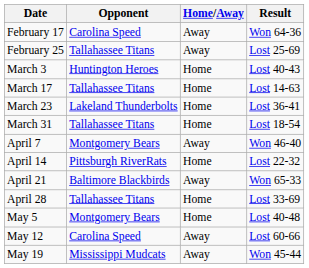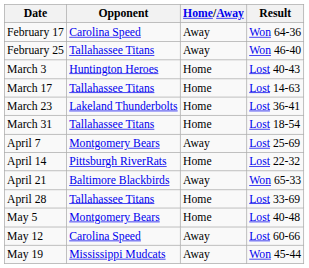 <table class="wikitable">
 <tr>
 <th>Date</th>
 <th>Opponent</th>
 <th><a href='#'>Home</a>/<a href='#'>Away</a></th>
 <th>Result</th>
 </tr>
 <tr>
 <td>February 17</td>
 <td><a href='#'>Carolina Speed</a></td>
 <td>Away</td>
 <td><a href='#'>Won</a> 64-36</td>
 </tr>
 <tr>
 <td>February 25</td>
 <td><a href='#'>Tallahassee Titans</a></td>
 <td>Away</td>
-<td><a href='#'>Lost</a> 25-69</td>
+<td><a href='#'>Won</a> 46-40</td>
 </tr>
 <tr>
 <td>March 3</td>
 <td><a href='#'>Huntington Heroes</a></td>
 <td>Home</td>
 <td><a href='#'>Lost</a> 40-43</td>
 </tr>
 <tr>
 <td>March 17</td>
 <td><a href='#'>Tallahassee Titans</a></td>
 <td>Home</td>
 <td><a href='#'>Lost</a> 14-63</td>
 </tr>
 <tr>
 <td>March 23</td>
 <td><a href='#'>Lakeland Thunderbolts</a></td>
 <td>Home</td>
 <td><a href='#'>Lost</a> 36-41</td>
 </tr>
 <tr>
 <td>March 31</td>
 <td><a href='#'>Tallahassee Titans</a></td>
 <td>Home</td>
 <td><a href='#'>Lost</a> 18-54</td>
 </tr>
 <tr>
 <td>April 7</td>
 <td><a href='#'>Montgomery Bears</a></td>
 <td>Away</td>
-<td><a href='#'>Won</a> 46-40</td>
+<td><a href='#'>Lost</a> 25-69</td>
 </tr>
 <tr>
 <td>April 14</td>
 <td><a href='#'>Pittsburgh RiverRats</a></td>
 <td>Home</td>
 <td><a href='#'>Lost</a> 22-32</td>
 </tr>
 <tr>
 <td>April 21</td>
 <td><a href='#'>Baltimore Blackbirds</a></td>
 <td>Away</td>
 <td><a href='#'>Won</a> 65-33</td>
 </tr>
 <tr>
 <td>April 28</td>
 <td><a href='#'>Tallahassee Titans</a></td>
 <td>Home</td>
 <td><a href='#'>Lost</a> 33-69</td>
 </tr>
 <tr>
 <td>May 5</td>
 <td><a href='#'>Montgomery Bears</a></td>
 <td>Home</td>
 <td><a href='#'>Lost</a> 40-48</td>
 </tr>
 <tr>
 <td>May 12</td>
 <td><a href='#'>Carolina Speed</a></td>
 <td>Away</td>
 <td><a href='#'>Lost</a> 60-66</td>
 </tr>
 <tr>
 <td>May 19</td>
 <td><a href='#'>Mississippi Mudcats</a></td>
 <td>Away</td>
 <td><a href='#'>Won</a> 45-44</td>
 </tr>
 </table>
